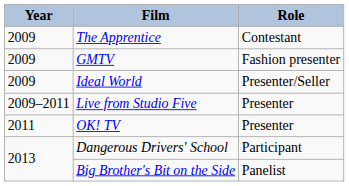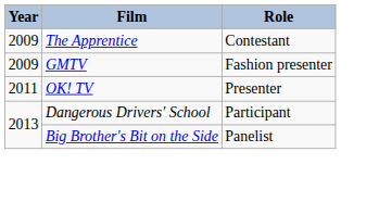 <table class="wikitable" style="border="2" cellpadding="4" background: No. f9f9f9;>
 <tr align="center">
 <th style="background:#B0C4DE;">Year</th>
 <th style="background:#B0C4DE;">Film</th>
 <th style="background:#B0C4DE;">Role</th>
 </tr>
 <tr>
 <td>2009</td>
 <td><em><a href='#'>The Apprentice</a> </em></td>
 <td>Contestant</td>
 </tr>
 <tr>
 <td>2009</td>
 <td><em><a href='#'>GMTV</a> </em></td>
 <td>Fashion presenter</td>
 </tr>
 <tr>
-<td>2009</td>
-<td><em><a href='#'>Ideal World</a></em></td>
-<td>Presenter/Seller</td>
-</tr>
-<tr>
-<td>2009–2011</td>
-<td><em><a href='#'>Live from Studio Five</a></em></td>
-<td>Presenter</td>
-</tr>
-<tr>
 <td>2011</td>
 <td><em><a href='#'>OK! TV</a></em></td>
 <td>Presenter</td>
 </tr>
 <tr>
 <td rowspan="2">2013</td>
 <td><em>Dangerous Drivers' School</em></td>
 <td>Participant</td>
 </tr>
 <tr>
 <td><em><a href='#'>Big Brother's Bit on the Side</a></em></td>
 <td>Panelist</td>
 </tr>
 </table>
